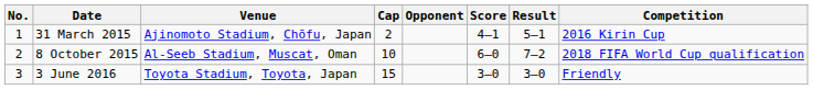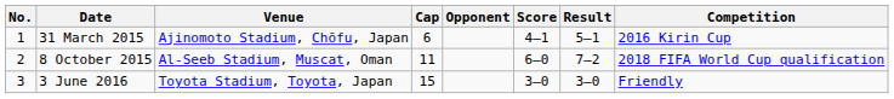 <table class="wikitable sortable">
 <tr>
 <th scope="col">No.</th>
 <th scope="col" data-sort-type="date">Date</th>
 <th scope="col">Venue</th>
 <th scope="col">Cap</th>
 <th scope="col">Opponent</th>
 <th scope="col">Score</th>
 <th scope="col">Result</th>
 <th scope="col">Competition</th>
 </tr>
 <tr>
 <td align="center">1</td>
 <td>31 March 2015</td>
 <td><a href='#'>Ajinomoto Stadium</a>, <a href='#'>Chōfu</a>, Japan</td>
-<td align="center">2</td>
+<td align="center">6</td>
 <td></td>
 <td align="center">4–1</td>
 <td align="center">5–1</td>
 <td><a href='#'>2016 Kirin Cup</a></td>
 </tr>
 <tr>
 <td align="center">2</td>
 <td>8 October 2015</td>
 <td><a href='#'>Al-Seeb Stadium</a>, <a href='#'>Muscat</a>, Oman</td>
-<td align="center">10</td>
+<td align="center">11</td>
 <td></td>
 <td align="center">6–0</td>
 <td align="center">7–2</td>
 <td><a href='#'>2018 FIFA World Cup qualification</a></td>
 </tr>
 <tr>
 <td align="center">3</td>
 <td>3 June 2016</td>
 <td><a href='#'>Toyota Stadium</a>, <a href='#'>Toyota</a>, Japan</td>
 <td align="center">15</td>
 <td></td>
 <td align="center">3–0</td>
 <td align="center">3–0</td>
 <td><a href='#'>Friendly</a></td>
 </tr>
 </table>
